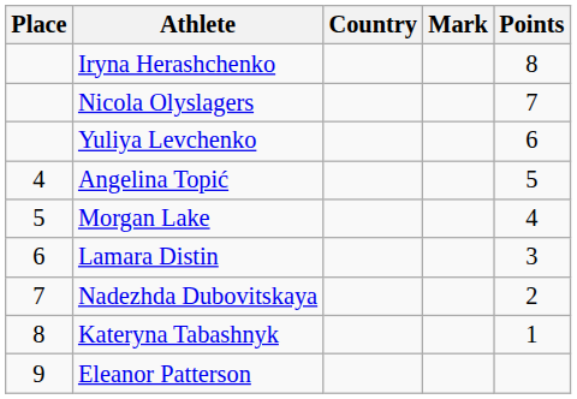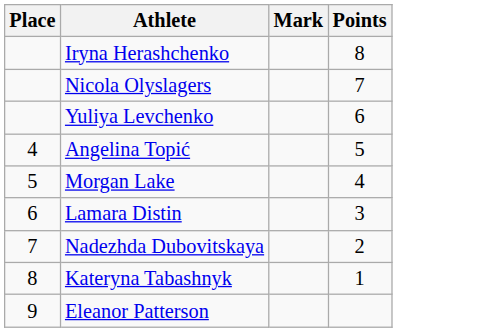 <table class="wikitable">
 <tr>
 <th>Place</th>
 <th>Athlete</th>
-<th>Country</th>
 <th>Mark</th>
 <th>Points</th>
 </tr>
 <tr>
 <td align=center></td>
 <td><a href='#'>Iryna Herashchenko</a></td>
 <td></td>
-<td></td>
 <td align=center>8</td>
 </tr>
 <tr>
 <td align=center></td>
 <td><a href='#'>Nicola Olyslagers</a></td>
-<td></td>
 <td></td>
 <td align=center>7</td>
 </tr>
 <tr>
 <td align=center></td>
 <td><a href='#'>Yuliya Levchenko</a></td>
 <td></td>
-<td></td>
 <td align=center>6</td>
 </tr>
 <tr>
 <td align=center>4</td>
 <td><a href='#'>Angelina Topić</a></td>
-<td></td>
 <td></td>
 <td align=center>5</td>
 </tr>
 <tr>
 <td align=center>5</td>
 <td><a href='#'>Morgan Lake</a></td>
 <td></td>
-<td></td>
 <td align=center>4</td>
 </tr>
 <tr>
 <td align=center>6</td>
 <td><a href='#'>Lamara Distin</a></td>
-<td></td>
 <td></td>
 <td align=center>3</td>
 </tr>
 <tr>
 <td align=center>7</td>
 <td><a href='#'>Nadezhda Dubovitskaya</a></td>
 <td></td>
-<td></td>
 <td align=center>2</td>
 </tr>
 <tr>
 <td align=center>8</td>
 <td><a href='#'>Kateryna Tabashnyk</a></td>
-<td></td>
 <td></td>
 <td align=center>1</td>
 </tr>
 <tr>
 <td align=center>9</td>
 <td><a href='#'>Eleanor Patterson</a></td>
 <td></td>
-<td></td>
 <td align=center></td>
 </tr>
 </table>
